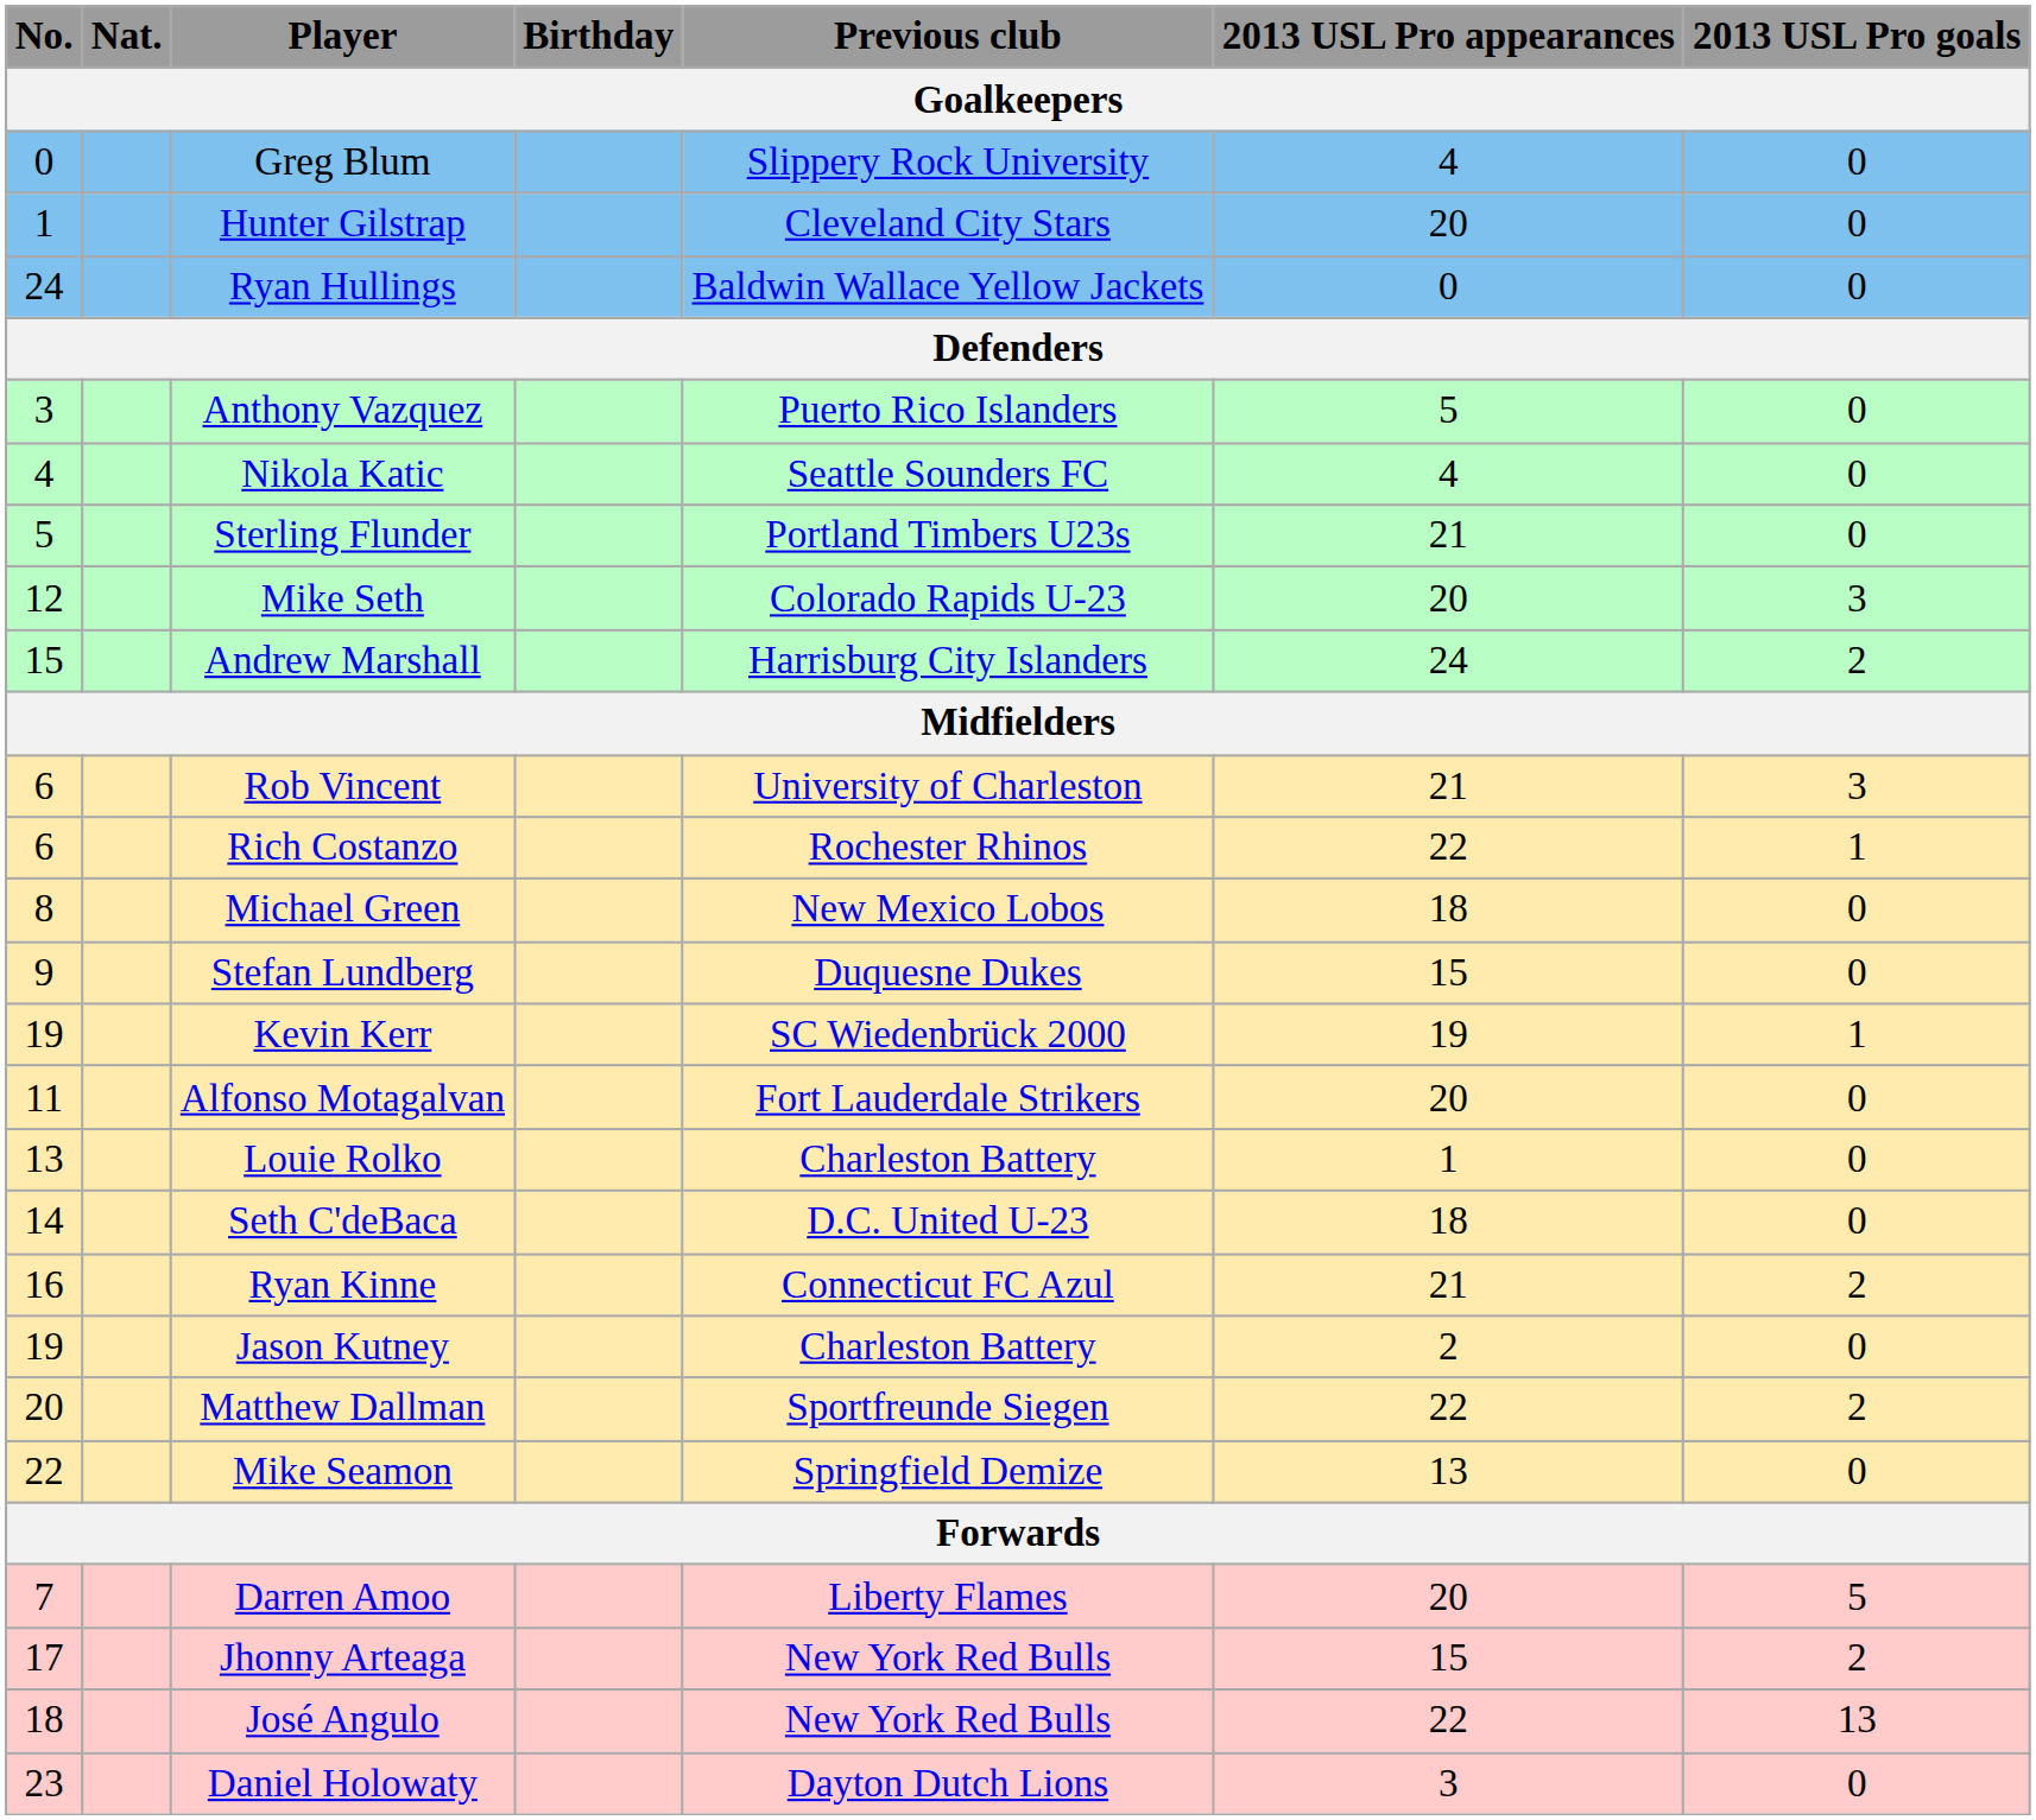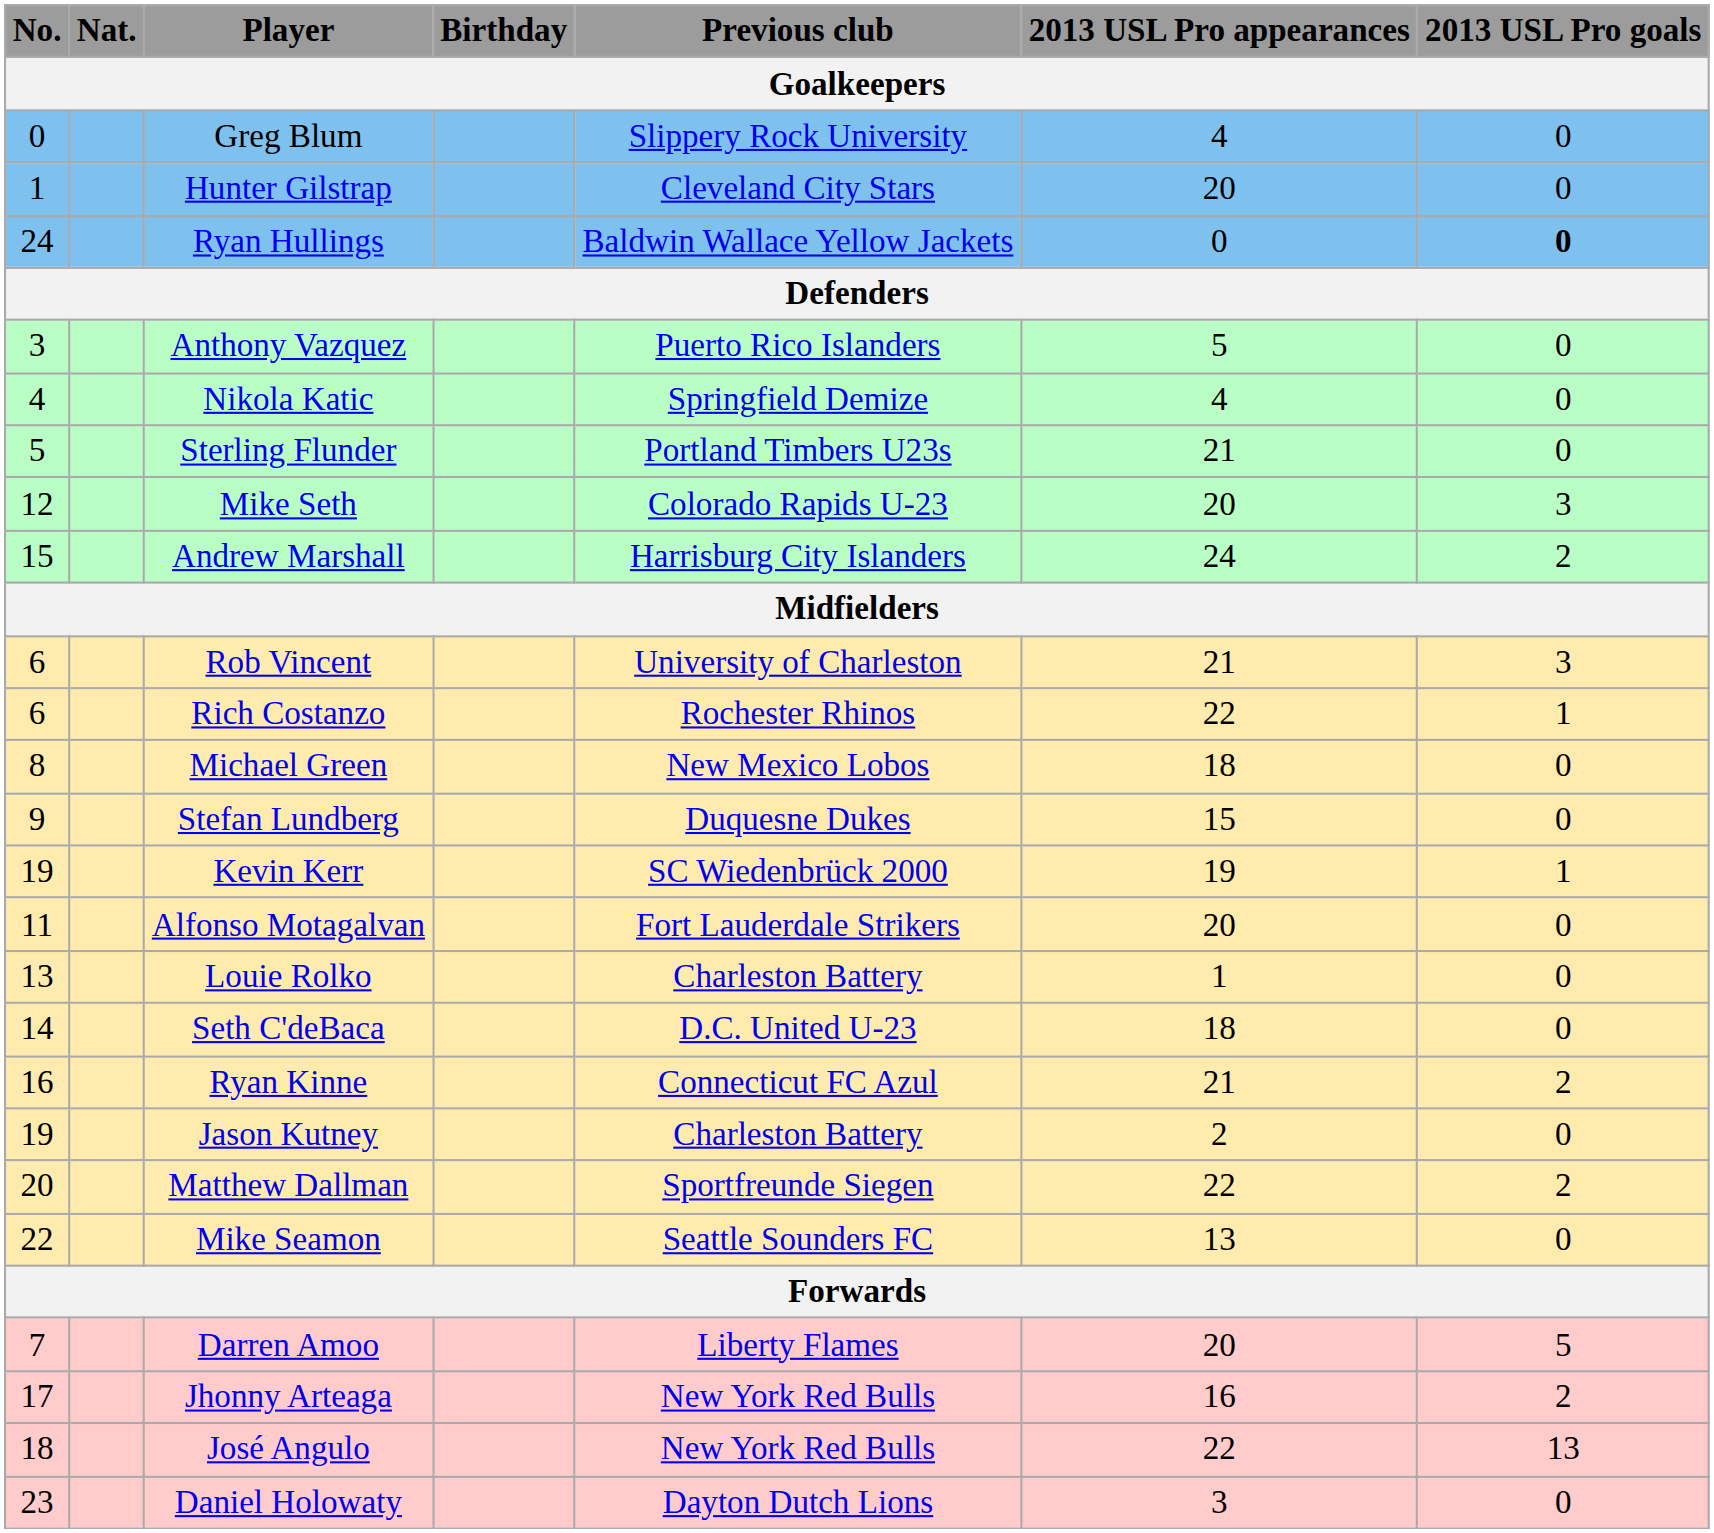 <table class="wikitable">
 <tr style="text-align:center; background:#9c9c9c;">
 <td><strong>No.</strong></td>
 <td><strong>Nat.</strong></td>
 <td><strong>Player</strong></td>
 <td><strong>Birthday</strong></td>
 <td><strong>Previous club</strong></td>
 <td><strong>2013 USL Pro appearances</strong></td>
 <td><strong>2013 USL Pro goals</strong></td>
 </tr>
 <tr style="text-align:center; background:#dcdcdc;">
 <th colspan="7">Goalkeepers</th>
 </tr>
 <tr style="text-align:center; background:#7ec0ee;">
 <td>0</td>
 <td></td>
 <td>Greg Blum</td>
 <td></td>
 <td> <a href='#'>Slippery Rock University</a></td>
 <td>4</td>
 <td>0</td>
 </tr>
 <tr style="text-align:center; background:#7ec0ee;">
 <td>1</td>
 <td></td>
 <td><a href='#'>Hunter Gilstrap</a></td>
 <td></td>
 <td> <a href='#'>Cleveland City Stars</a></td>
 <td>20</td>
 <td>0</td>
 </tr>
 <tr style="text-align:center; background:#7ec0ee;">
 <td>24</td>
 <td></td>
 <td><a href='#'>Ryan Hullings</a></td>
 <td></td>
 <td> <a href='#'>Baldwin Wallace Yellow Jackets</a></td>
 <td>0</td>
-<td>0</td>
+<td><strong>0</strong></td>
 </tr>
 <tr style="text-align:center; background:#dcdcdc;">
 <th colspan="7">Defenders</th>
 </tr>
 <tr style="text-align:center; background:#b9ffc5;">
 <td>3</td>
 <td></td>
 <td><a href='#'>Anthony Vazquez</a></td>
 <td></td>
 <td> <a href='#'>Puerto Rico Islanders</a></td>
 <td>5</td>
 <td>0</td>
 </tr>
 <tr style="text-align:center; background:#b9ffc5;">
 <td>4</td>
 <td></td>
 <td><a href='#'>Nikola Katic</a></td>
 <td></td>
-<td> <a href='#'>Seattle Sounders FC</a></td>
+<td> <a href='#'>Springfield Demize</a></td>
 <td>4</td>
 <td>0</td>
 </tr>
 <tr style="text-align:center; background:#b9ffc5;">
 <td>5</td>
 <td></td>
 <td><a href='#'>Sterling Flunder</a></td>
 <td></td>
 <td> <a href='#'>Portland Timbers U23s</a></td>
 <td>21</td>
 <td>0</td>
 </tr>
 <tr style="text-align:center; background:#b9ffc5;">
 <td>12</td>
 <td></td>
 <td><a href='#'>Mike Seth</a></td>
 <td></td>
 <td> <a href='#'>Colorado Rapids U-23</a></td>
 <td>20</td>
 <td>3</td>
 </tr>
 <tr style="text-align:center; background:#b9ffc5;">
 <td>15</td>
 <td></td>
 <td><a href='#'>Andrew Marshall</a></td>
 <td></td>
 <td> <a href='#'>Harrisburg City Islanders</a></td>
 <td>24</td>
 <td>2</td>
 </tr>
 <tr style="text-align:center; background:#b9ffc5;">
 <th colspan="7">Midfielders</th>
 </tr>
 <tr style="text-align:center; background:#ffebad;">
 <td>6</td>
 <td></td>
 <td><a href='#'>Rob Vincent</a></td>
 <td></td>
 <td> <a href='#'>University of Charleston</a></td>
 <td>21</td>
 <td>3</td>
 </tr>
 <tr style="text-align:center; background:#ffebad;">
 <td>6</td>
 <td></td>
 <td><a href='#'>Rich Costanzo</a></td>
 <td></td>
 <td> <a href='#'>Rochester Rhinos</a></td>
 <td>22</td>
 <td>1</td>
 </tr>
 <tr style="text-align:center; background:#ffebad;">
 <td>8</td>
 <td></td>
 <td><a href='#'>Michael Green</a></td>
 <td></td>
 <td> <a href='#'>New Mexico Lobos</a></td>
 <td>18</td>
 <td>0</td>
 </tr>
 <tr style="text-align:center; background:#ffebad;">
 <td>9</td>
 <td></td>
 <td><a href='#'>Stefan Lundberg</a></td>
 <td></td>
 <td> <a href='#'>Duquesne Dukes</a></td>
 <td>15</td>
 <td>0</td>
 </tr>
 <tr style="text-align:center; background:#ffebad;">
 <td>19</td>
 <td></td>
 <td><a href='#'>Kevin Kerr</a></td>
 <td></td>
 <td> <a href='#'>SC Wiedenbrück 2000</a></td>
 <td>19</td>
 <td>1</td>
 </tr>
 <tr style="text-align:center; background:#ffebad;">
 <td>11</td>
 <td></td>
 <td><a href='#'>Alfonso Motagalvan</a></td>
 <td></td>
 <td> <a href='#'>Fort Lauderdale Strikers</a></td>
 <td>20</td>
 <td>0</td>
 </tr>
 <tr style="text-align:center; background:#ffebad;">
 <td>13</td>
 <td></td>
 <td><a href='#'>Louie Rolko</a></td>
 <td></td>
 <td> <a href='#'>Charleston Battery</a></td>
 <td>1</td>
 <td>0</td>
 </tr>
 <tr style="text-align:center; background:#ffebad;">
 <td>14</td>
 <td></td>
 <td><a href='#'>Seth C'deBaca</a></td>
 <td></td>
 <td> <a href='#'>D.C. United U-23</a></td>
 <td>18</td>
 <td>0</td>
 </tr>
 <tr style="text-align:center; background:#ffebad;">
 <td>16</td>
 <td></td>
 <td><a href='#'>Ryan Kinne</a></td>
 <td></td>
 <td> <a href='#'>Connecticut FC Azul</a></td>
 <td>21</td>
 <td>2</td>
 </tr>
 <tr style="text-align:center; background:#ffebad;">
 <td>19</td>
 <td></td>
 <td><a href='#'>Jason Kutney</a></td>
 <td></td>
 <td> <a href='#'>Charleston Battery</a></td>
 <td>2</td>
 <td>0</td>
 </tr>
 <tr style="text-align:center; background:#ffebad;">
 <td>20</td>
 <td></td>
 <td><a href='#'>Matthew Dallman</a></td>
 <td></td>
 <td> <a href='#'>Sportfreunde Siegen</a></td>
 <td>22</td>
 <td>2</td>
 </tr>
 <tr style="text-align:center; background:#ffebad;">
 <td>22</td>
 <td></td>
 <td><a href='#'>Mike Seamon</a></td>
 <td></td>
-<td> <a href='#'>Springfield Demize</a></td>
+<td> <a href='#'>Seattle Sounders FC</a></td>
 <td>13</td>
 <td>0</td>
 </tr>
 <tr style="text-align:center; background:#ffebad;">
 <th colspan="8">Forwards</th>
 </tr>
 <tr style="text-align:center; background:#ffcbcb;">
 <td>7</td>
 <td></td>
 <td><a href='#'>Darren Amoo</a></td>
 <td></td>
 <td> <a href='#'>Liberty Flames</a></td>
 <td>20</td>
 <td>5</td>
 </tr>
 <tr style="text-align:center; background:#ffcbcb;">
 <td>17</td>
 <td></td>
 <td><a href='#'>Jhonny Arteaga</a></td>
 <td></td>
 <td> <a href='#'>New York Red Bulls</a></td>
-<td>15</td>
+<td>16</td>
 <td>2</td>
 </tr>
 <tr style="text-align:center; background:#ffcbcb;">
 <td>18</td>
 <td></td>
 <td><a href='#'>José Angulo</a></td>
 <td></td>
 <td> <a href='#'>New York Red Bulls</a></td>
 <td>22</td>
 <td>13</td>
 </tr>
 <tr style="text-align:center; background:#ffcbcb;">
 <td>23</td>
 <td></td>
 <td><a href='#'>Daniel Holowaty</a></td>
 <td></td>
 <td> <a href='#'>Dayton Dutch Lions</a></td>
 <td>3</td>
 <td>0</td>
 </tr>
 </table>
